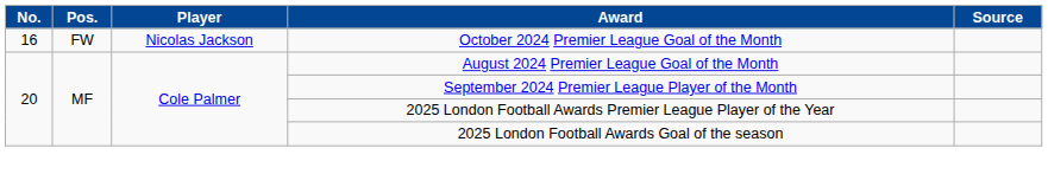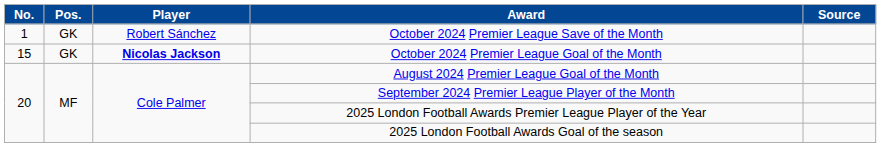 <table class="wikitable" style="text-align:center; font-size:85%; width:75%">
 <tr>
 <th scope="col" style="background:#034694; color:#FFFFFF">No.</th>
 <th scope="col" style="background:#034694; color:#FFFFFF">Pos.</th>
 <th scope="col" style="background:#034694; color:#FFFFFF">Player</th>
 <th scope="col" style="background:#034694; color:#FFFFFF">Award</th>
 <th scope="col" style="background:#034694; color:#FFFFFF">Source</th>
 </tr>
 <tr>
-<td>16</td>
-<td>FW</td>
-<td> <a href='#'>Nicolas Jackson</a></td>
+<td>1</td>
+<td>GK</td>
+<td> <a href='#'>Robert Sánchez</a></td>
+<td><a href='#'>October 2024</a> <a href='#'>Premier League Save of the Month</a></td>
+<td></td>
+</tr>
+<tr>
+<td>15</td>
+<td>GK</td>
+<td><strong> <a href='#'>Nicolas Jackson</a></strong></td>
 <td><a href='#'>October 2024</a> <a href='#'>Premier League Goal of the Month</a></td>
 <td></td>
 </tr>
 <tr>
 <td rowspan=4>20</td>
 <td rowspan=4>MF</td>
 <td rowspan=4> <a href='#'>Cole Palmer</a></td>
 <td><a href='#'>August 2024</a> <a href='#'>Premier League Goal of the Month</a></td>
 <td></td>
 </tr>
 <tr>
 <td><a href='#'>September 2024</a> <a href='#'>Premier League Player of the Month</a></td>
 <td></td>
 </tr>
 <tr>
 <td>2025 London Football Awards Premier League Player of the Year</td>
 <td></td>
 </tr>
 <tr>
 <td>2025 London Football Awards Goal of the season</td>
 <td></td>
 </tr>
 </table>
